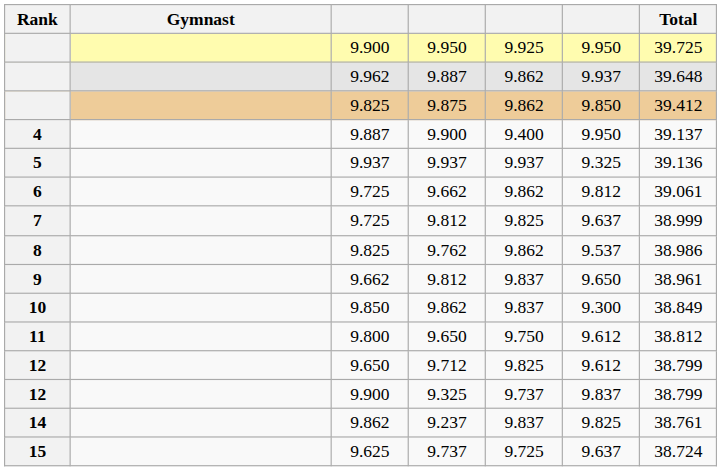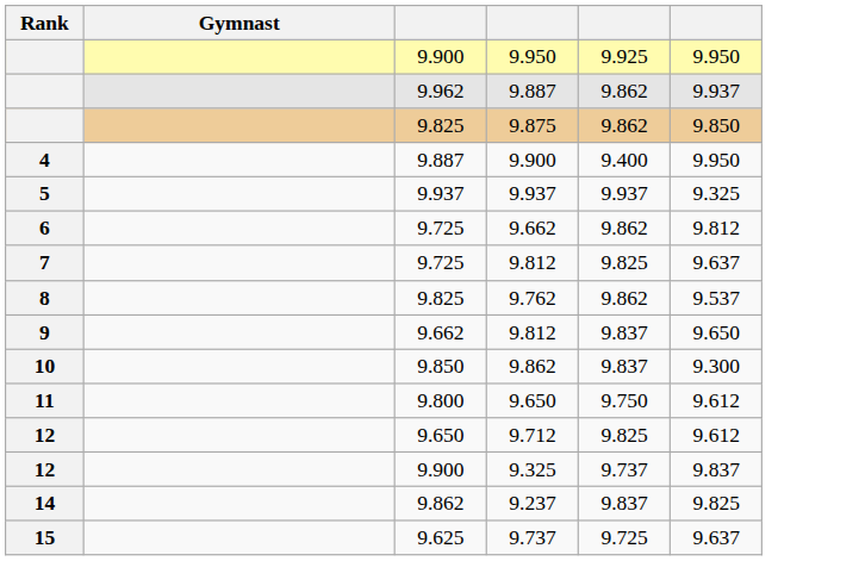 <table class="wikitable sortable" style="text-align:center; font-size:95%">
 <tr>
 <th scope="col" style="width:50px;">Rank</th>
 <th scope="col" style="width:220px;">Gymnast</th>
 <th scope="col" style="width:60px;"></th>
 <th scope="col" style="width:60px;"></th>
 <th scope="col" style="width:60px;"></th>
 <th scope="col" style="width:60px;"></th>
-<th scope="col" style="width:60px;">Total</th>
 </tr>
 <tr style="background:#fffcaf;">
 <th scope=row style="text-align:center"></th>
 <td align=left></td>
 <td>9.900</td>
 <td>9.950</td>
 <td>9.925</td>
 <td>9.950</td>
-<td>39.725</td>
 </tr>
 <tr style="background:#e5e5e5;">
 <th scope=row style="text-align:center"></th>
 <td align=left></td>
 <td>9.962</td>
 <td>9.887</td>
 <td>9.862</td>
 <td>9.937</td>
-<td>39.648</td>
 </tr>
 <tr style="background:#eecc99;">
 <th scope=row style="text-align:center"></th>
 <td align=left></td>
 <td>9.825</td>
 <td>9.875</td>
 <td>9.862</td>
 <td>9.850</td>
-<td>39.412</td>
 </tr>
 <tr>
 <th scope=row style="text-align:center">4</th>
 <td align=left></td>
 <td>9.887</td>
 <td>9.900</td>
 <td>9.400</td>
 <td>9.950</td>
-<td>39.137</td>
 </tr>
 <tr>
 <th scope=row style="text-align:center">5</th>
 <td align=left></td>
 <td>9.937</td>
 <td>9.937</td>
 <td>9.937</td>
 <td>9.325</td>
-<td>39.136</td>
 </tr>
 <tr>
 <th scope=row style="text-align:center">6</th>
 <td align=left></td>
 <td>9.725</td>
 <td>9.662</td>
 <td>9.862</td>
 <td>9.812</td>
-<td>39.061</td>
 </tr>
 <tr>
 <th scope=row style="text-align:center">7</th>
 <td align=left></td>
 <td>9.725</td>
 <td>9.812</td>
 <td>9.825</td>
 <td>9.637</td>
-<td>38.999</td>
 </tr>
 <tr>
 <th scope=row style="text-align:center">8</th>
 <td align=left></td>
 <td>9.825</td>
 <td>9.762</td>
 <td>9.862</td>
 <td>9.537</td>
-<td>38.986</td>
 </tr>
 <tr>
 <th scope=row style="text-align:center">9</th>
 <td align=left></td>
 <td>9.662</td>
 <td>9.812</td>
 <td>9.837</td>
 <td>9.650</td>
-<td>38.961</td>
 </tr>
 <tr>
 <th scope=row style="text-align:center">10</th>
 <td align=left></td>
 <td>9.850</td>
 <td>9.862</td>
 <td>9.837</td>
 <td>9.300</td>
-<td>38.849</td>
 </tr>
 <tr>
 <th scope=row style="text-align:center">11</th>
 <td align=left></td>
 <td>9.800</td>
 <td>9.650</td>
 <td>9.750</td>
 <td>9.612</td>
-<td>38.812</td>
 </tr>
 <tr>
 <th scope=row style="text-align:center">12</th>
 <td align=left></td>
 <td>9.650</td>
 <td>9.712</td>
 <td>9.825</td>
 <td>9.612</td>
-<td>38.799</td>
 </tr>
 <tr>
 <th scope=row style="text-align:center">12</th>
 <td align=left></td>
 <td>9.900</td>
 <td>9.325</td>
 <td>9.737</td>
 <td>9.837</td>
-<td>38.799</td>
 </tr>
 <tr>
 <th scope=row style="text-align:center">14</th>
 <td align=left></td>
 <td>9.862</td>
 <td>9.237</td>
 <td>9.837</td>
 <td>9.825</td>
-<td>38.761</td>
 </tr>
 <tr>
 <th scope=row style="text-align:center">15</th>
 <td align=left></td>
 <td>9.625</td>
 <td>9.737</td>
 <td>9.725</td>
 <td>9.637</td>
-<td>38.724</td>
 </tr>
 </table>
